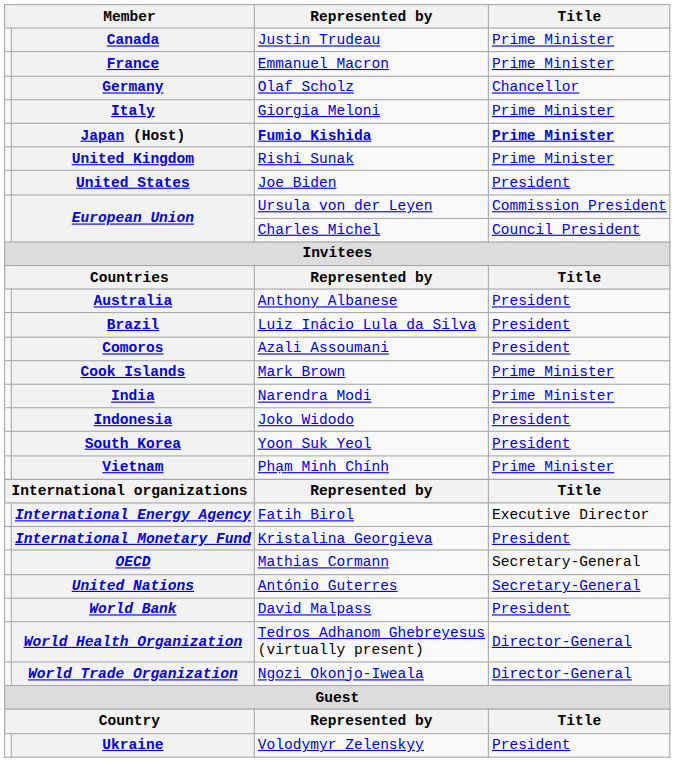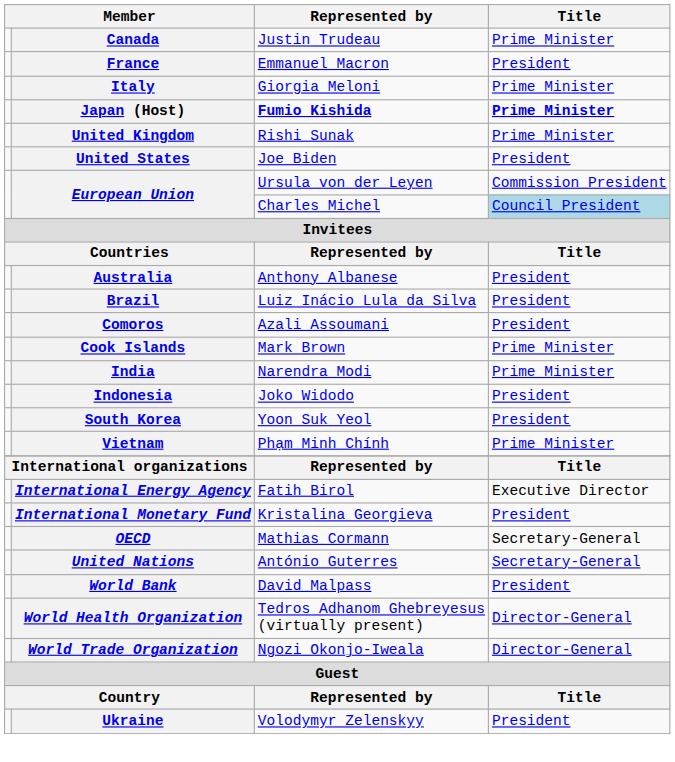 <table class="wikitable plainrowheaders">
 <tr>
 <th scope="col" colspan="2">Member</th>
 <th scope="col">Represented by</th>
 <th scope="col">Title</th>
 </tr>
 <tr>
 <td></td>
 <th scope="row"><a href='#'>Canada</a></th>
 <td><a href='#'>Justin Trudeau</a></td>
 <td><a href='#'>Prime Minister</a></td>
 </tr>
 <tr>
 <td></td>
 <th scope="row"><a href='#'>France</a></th>
 <td><a href='#'>Emmanuel Macron</a></td>
-<td><a href='#'>Prime Minister</a></td>
-</tr>
-<tr>
-<td></td>
-<th scope="row"><a href='#'>Germany</a></th>
-<td><a href='#'>Olaf Scholz</a></td>
-<td><a href='#'>Chancellor</a></td>
+<td><a href='#'>President</a></td>
 </tr>
 <tr>
 <td></td>
 <th scope="row"><a href='#'>Italy</a></th>
 <td><a href='#'>Giorgia Meloni</a><br></td>
 <td><a href='#'>Prime Minister</a></td>
 </tr>
 <tr>
 <td></td>
 <th scope="row"><strong><a href='#'>Japan</a> (Host)</strong></th>
 <td><strong><a href='#'>Fumio Kishida</a></strong></td>
 <td><a href='#'><strong>Prime Minister</strong></a></td>
 </tr>
 <tr>
 <td></td>
 <th scope="row"><a href='#'>United Kingdom</a></th>
 <td><a href='#'>Rishi Sunak</a></td>
 <td><a href='#'>Prime Minister</a></td>
 </tr>
 <tr>
 <td></td>
 <th scope="row"><a href='#'>United States</a></th>
 <td><a href='#'>Joe Biden</a></td>
 <td><a href='#'>President</a></td>
 </tr>
 <tr>
 <td rowspan="2"></td>
 <th rowspan="2" scope="row"><em><a href='#'>European Union</a></em></th>
 <td><a href='#'>Ursula von der Leyen</a></td>
 <td><a href='#'>Commission President</a></td>
 </tr>
 <tr>
 <td><a href='#'>Charles Michel</a></td>
-<td><a href='#'>Council President</a></td>
+<td style="background: lightblue;"><a href='#'>Council President</a></td>
 </tr>
 <tr>
 <td colspan="4" style="text-align: center; background:Gainsboro"><strong>Invitees</strong></td>
 </tr>
 <tr style="background:LightSteelBlue; text-align:center;">
 <th scope="col" colspan=2>Countries</th>
 <th scope="col">Represented by</th>
 <th scope="col">Title</th>
 </tr>
 <tr>
 <td></td>
 <th scope="row"><a href='#'>Australia</a></th>
 <td><a href='#'>Anthony Albanese</a></td>
 <td><a href='#'>President</a></td>
 </tr>
 <tr>
 <td></td>
 <th scope="row"><a href='#'>Brazil</a></th>
 <td><a href='#'>Luiz Inácio Lula da Silva</a></td>
 <td><a href='#'>President</a></td>
 </tr>
 <tr>
 <td></td>
 <th scope="row"><a href='#'>Comoros</a></th>
 <td><a href='#'>Azali Assoumani</a></td>
 <td><a href='#'>President</a></td>
 </tr>
 <tr>
 <td></td>
 <th scope="row"><a href='#'>Cook Islands</a></th>
 <td><a href='#'>Mark Brown</a></td>
 <td><a href='#'>Prime Minister</a></td>
 </tr>
 <tr>
 <td></td>
 <th scope="row"><a href='#'>India</a></th>
 <td><a href='#'>Narendra Modi</a></td>
 <td><a href='#'>Prime Minister</a></td>
 </tr>
 <tr>
 <td></td>
 <th scope="row"><a href='#'>Indonesia</a></th>
 <td><a href='#'>Joko Widodo</a></td>
 <td><a href='#'>President</a></td>
 </tr>
 <tr>
 <td></td>
 <th scope="row"><a href='#'>South Korea</a></th>
 <td><a href='#'>Yoon Suk Yeol</a></td>
 <td><a href='#'>President</a></td>
 </tr>
 <tr>
 <td></td>
 <th scope="row"><a href='#'>Vietnam</a></th>
 <td><a href='#'>Phạm Minh Chính</a></td>
 <td><a href='#'>Prime Minister</a></td>
 </tr>
 <tr>
 </tr>
 <tr style="background:LightSteelBlue; text-align:center;">
 <th scope="col" colspan=2>International organizations</th>
 <th scope="col">Represented by</th>
 <th scope="col">Title</th>
 </tr>
 <tr>
 <td></td>
 <th scope="row"><em><a href='#'>International Energy Agency</a></em></th>
 <td><a href='#'>Fatih Birol</a></td>
 <td>Executive Director</td>
 </tr>
 <tr>
 <td></td>
 <th scope="row"><em><a href='#'>International Monetary Fund</a></em></th>
 <td><a href='#'>Kristalina Georgieva</a></td>
 <td><a href='#'>President</a></td>
 </tr>
 <tr>
 <td></td>
 <th scope="row"><em><a href='#'>OECD</a></em></th>
 <td><a href='#'>Mathias Cormann</a></td>
 <td>Secretary-General</td>
 </tr>
 <tr>
 <td></td>
 <th scope="row"><em><a href='#'>United Nations</a></em></th>
 <td><a href='#'>António Guterres</a></td>
 <td><a href='#'>Secretary-General</a></td>
 </tr>
 <tr>
 <td></td>
 <th scope="row"><em><a href='#'>World Bank</a></em></th>
 <td><a href='#'>David Malpass</a></td>
 <td><a href='#'>President</a></td>
 </tr>
 <tr>
 <td></td>
 <th scope="row"><em><a href='#'>World Health Organization</a></em></th>
 <td><a href='#'>Tedros Adhanom Ghebreyesus</a> <br>(virtually present)</td>
 <td><a href='#'>Director-General</a></td>
 </tr>
 <tr>
 <td></td>
 <th scope="row"><em><a href='#'>World Trade Organization</a></em></th>
 <td><a href='#'>Ngozi Okonjo-Iweala</a></td>
 <td><a href='#'>Director-General</a></td>
 </tr>
 <tr>
 <td colspan="4" style="text-align: center; background:Gainsboro"><strong>Guest</strong></td>
 </tr>
 <tr style="background:LightSteelBlue; text-align:center;">
 <th scope="col" colspan=2>Country</th>
 <th scope="col">Represented by</th>
 <th scope="col">Title</th>
 </tr>
 <tr>
 <td></td>
 <th scope="row"><a href='#'>Ukraine</a></th>
 <td><a href='#'>Volodymyr Zelenskyy</a></td>
 <td><a href='#'>President</a></td>
 </tr>
 </table>
